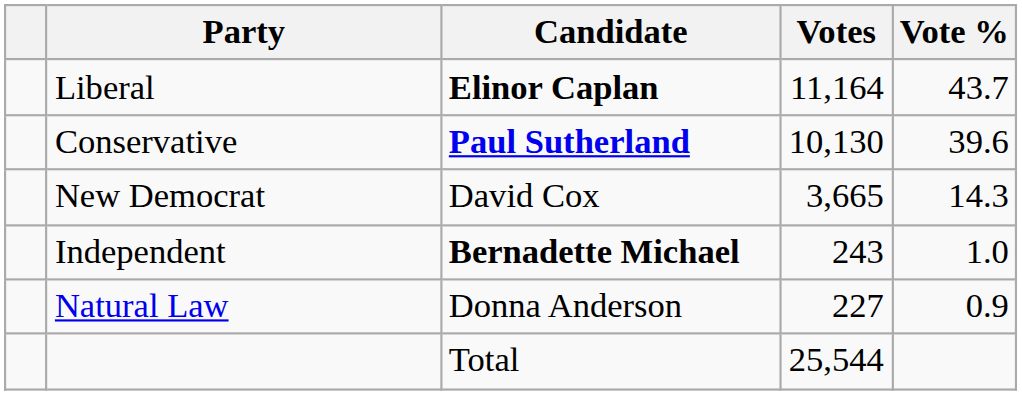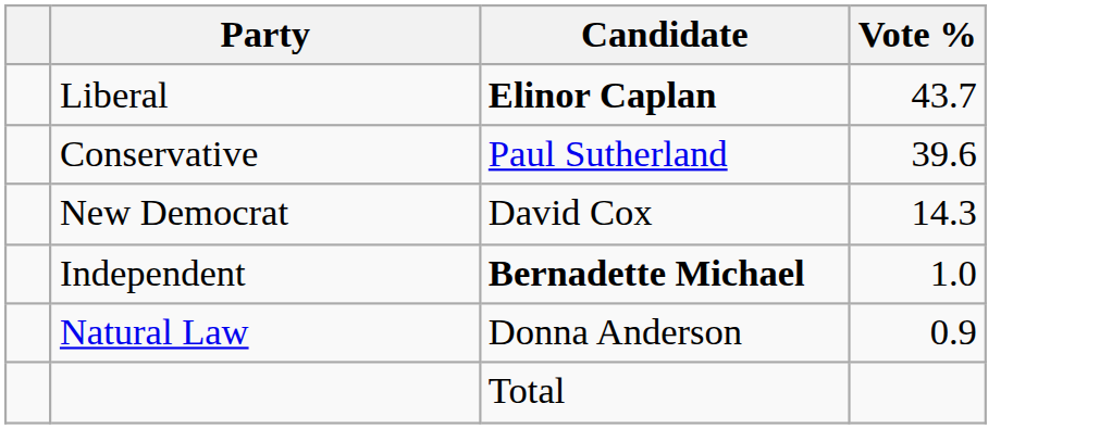 <table class="wikitable">
 <tr>
 <th></th>
 <th scope="col" width="175">Party</th>
 <th scope="col" width="150">Candidate</th>
-<th>Votes</th>
 <th>Vote %</th>
 </tr>
 <tr>
 <td>   </td>
 <td>Liberal</td>
 <td><strong>Elinor Caplan</strong></td>
-<td align=right>11,164</td>
 <td align=right>43.7</td>
 </tr>
 <tr>
 <td>   </td>
 <td>Conservative</td>
-<td><strong><a href='#'>Paul Sutherland</a></strong></td>
-<td align=right>10,130</td>
+<td><a href='#'>Paul Sutherland</a></td>
 <td align=right>39.6</td>
 </tr>
 <tr>
 <td>   </td>
 <td>New Democrat</td>
 <td>David Cox</td>
-<td align=right>3,665</td>
 <td align=right>14.3</td>
 </tr>
 <tr>
 <td>   </td>
 <td>Independent</td>
 <td><strong>Bernadette Michael</strong></td>
-<td align=right>243</td>
 <td align=right>1.0</td>
 </tr>
 <tr |>
 <td>   </td>
 <td><a href='#'>Natural Law</a></td>
 <td>Donna Anderson</td>
-<td align=right>227</td>
 <td align=right>0.9<br></td>
 </tr>
 <tr |>
 <td></td>
 <td></td>
 <td>Total</td>
-<td align=right>25,544</td>
 <td></td>
 </tr>
 </table>
